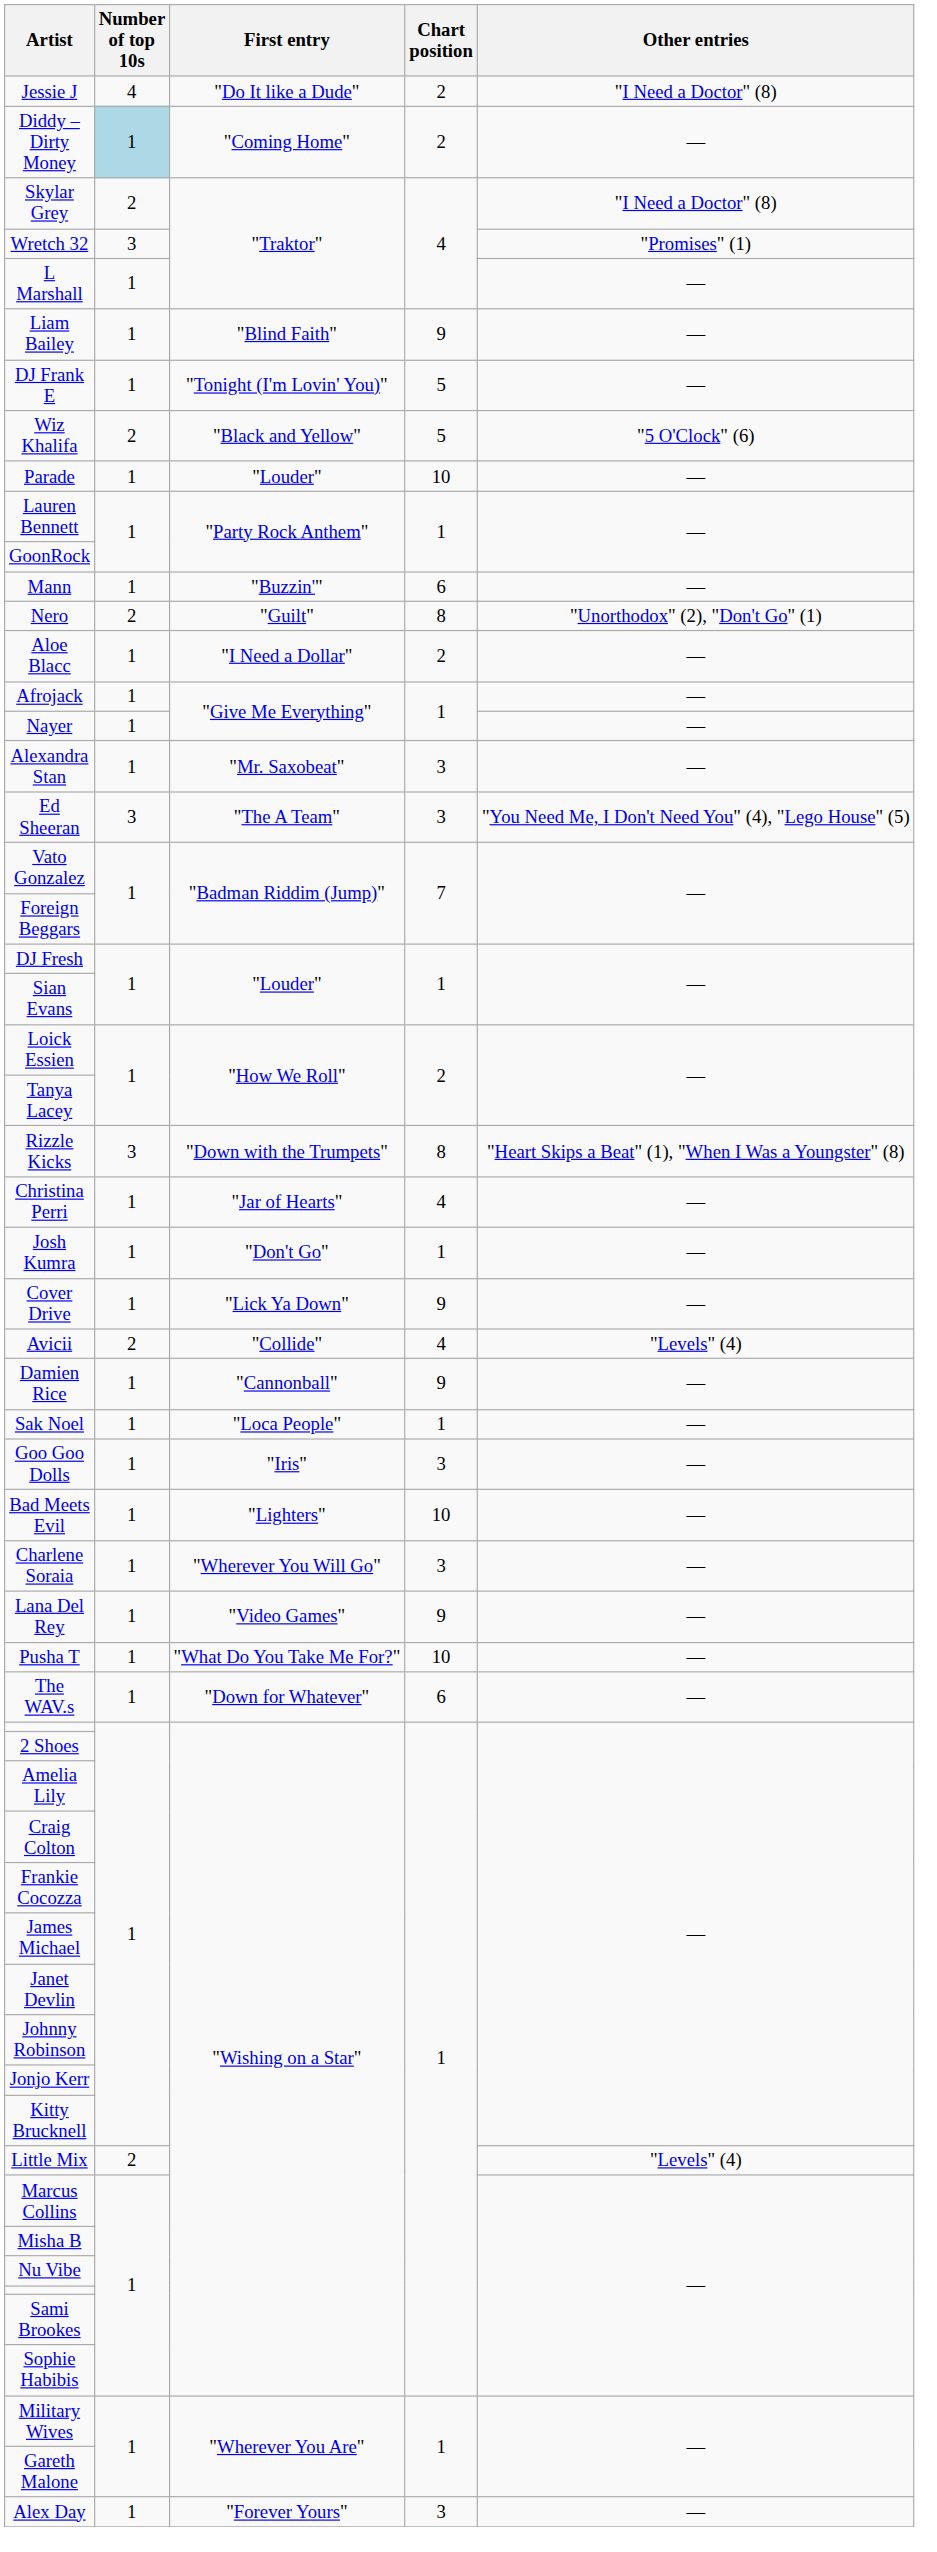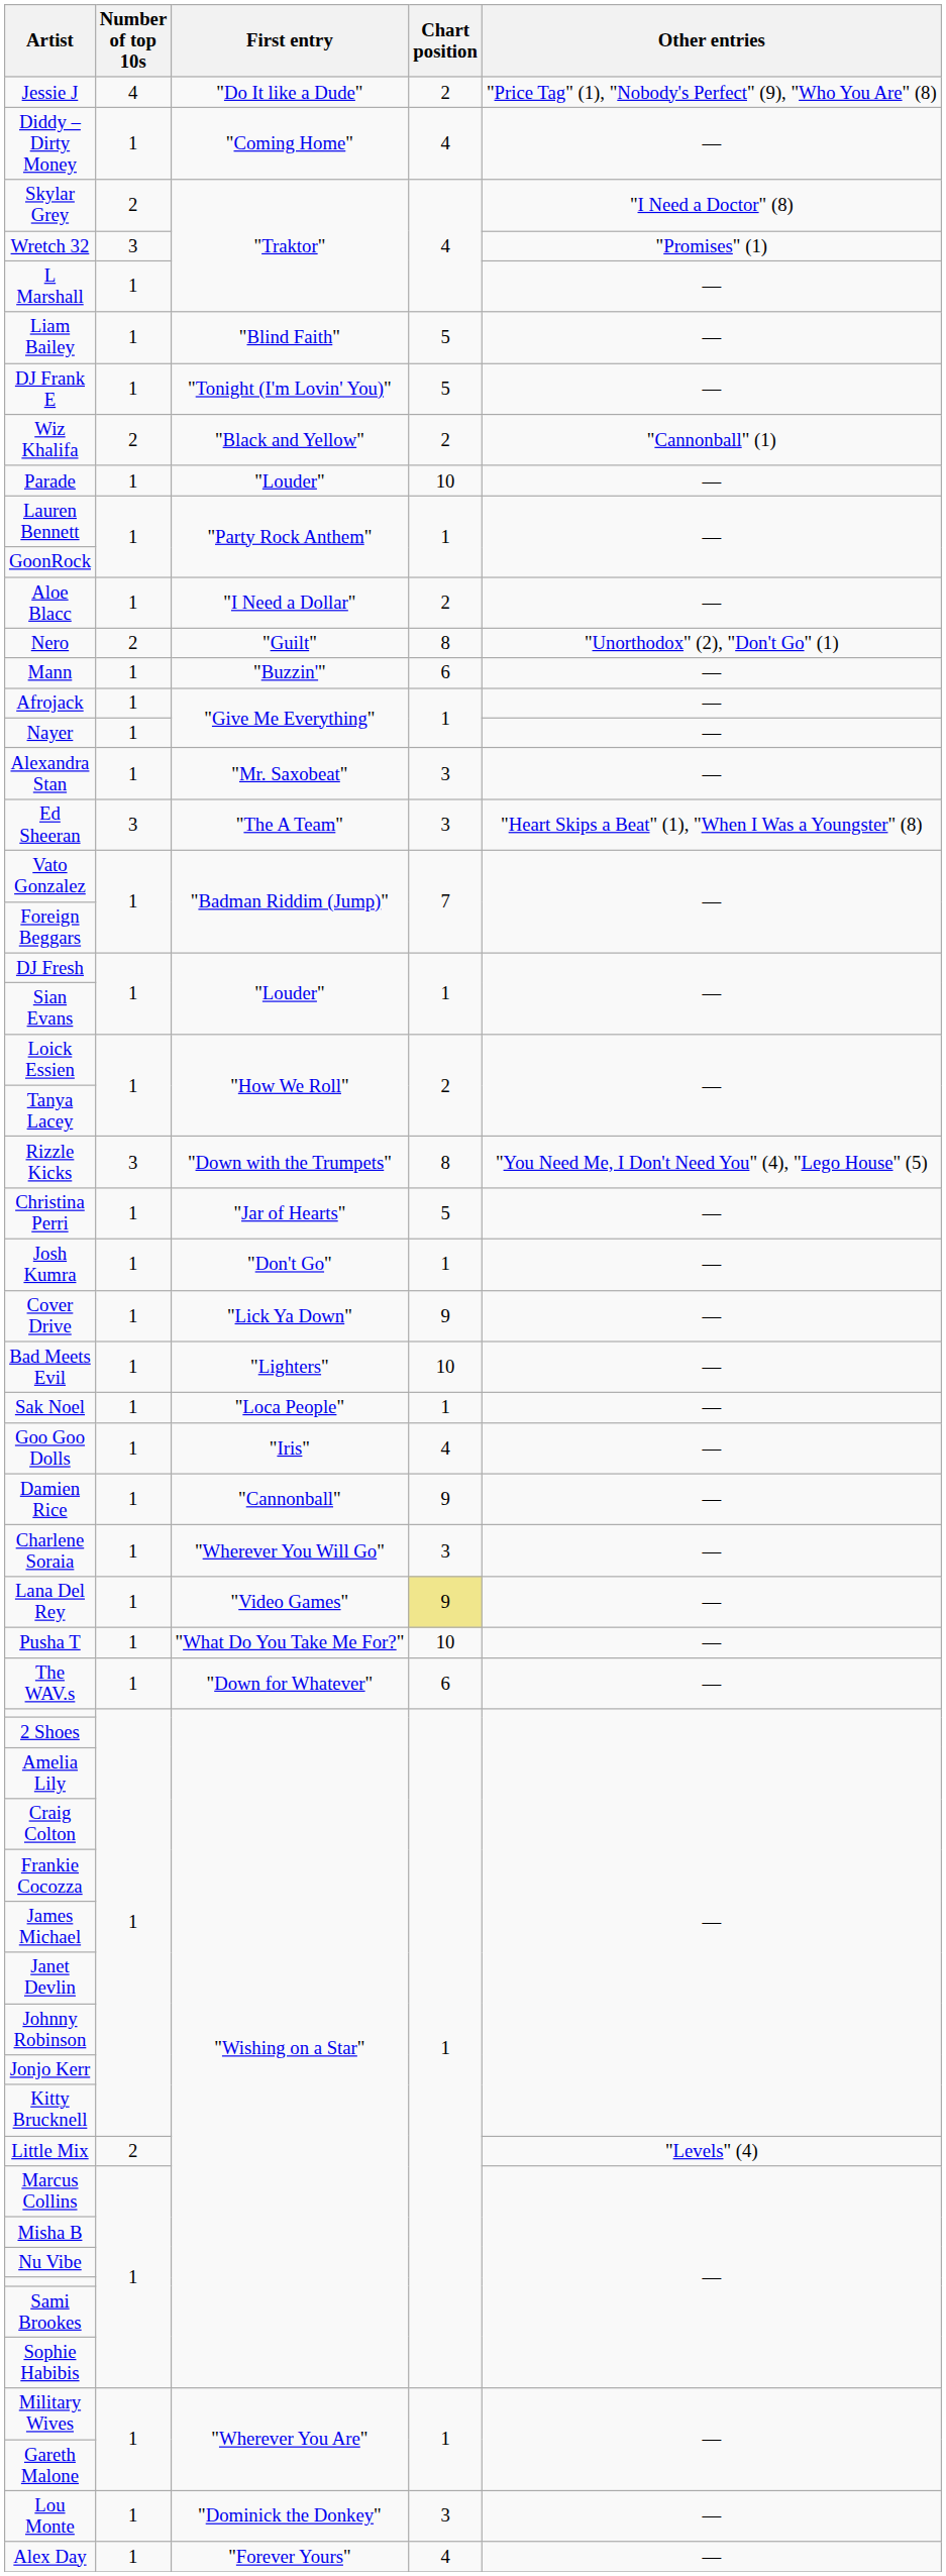 <table class="wikitable sortable mw-collapsible mw-collapsed" style="text-align: center;">
 <tr>
 <th scope="col" style="width:55px;">Artist</th>
 <th scope="col" style="width:55px;" data-sort-type="number">Number of top 10s</th>
 <th scope="col" style="text-align:center;">First entry</th>
 <th scope="col" style="width:55px;" data-sort-type="number">Chart position</th>
 <th scope="col" style="text-align:center;">Other entries</th>
 </tr>
 <tr>
 <td><a href='#'>Jessie J</a></td>
 <td>4</td>
 <td>"<a href='#'>Do It like a Dude</a>"</td>
 <td>2</td>
-<td>"<a href='#'>I Need a Doctor</a>" (8)</td>
+<td>"<a href='#'>Price Tag</a>" (1), "<a href='#'>Nobody's Perfect</a>" (9), "<a href='#'>Who You Are</a>" (8)</td>
 </tr>
 <tr>
 <td><a href='#'>Diddy – Dirty Money</a></td>
-<td style="background: lightblue;">1</td>
+<td>1</td>
 <td>"<a href='#'>Coming Home</a>"</td>
-<td>2</td>
+<td>4</td>
 <td>—</td>
 </tr>
 <tr>
 <td><a href='#'>Skylar Grey</a></td>
 <td>2</td>
 <td rowspan="3">"<a href='#'>Traktor</a>"</td>
 <td rowspan="3">4</td>
 <td>"<a href='#'>I Need a Doctor</a>" (8)</td>
 </tr>
 <tr>
 <td><a href='#'>Wretch 32</a></td>
 <td>3</td>
 <td>"<a href='#'>Promises</a>" (1)</td>
 </tr>
 <tr>
 <td><a href='#'>L Marshall</a></td>
 <td>1</td>
 <td>—</td>
 </tr>
 <tr>
 <td><a href='#'>Liam Bailey</a></td>
 <td>1</td>
 <td>"<a href='#'>Blind Faith</a>"</td>
-<td>9</td>
+<td>5</td>
 <td>—</td>
 </tr>
 <tr>
 <td><a href='#'>DJ Frank E</a></td>
 <td>1</td>
 <td>"<a href='#'>Tonight (I'm Lovin' You)</a>"</td>
 <td>5</td>
 <td>—</td>
 </tr>
 <tr>
 <td><a href='#'>Wiz Khalifa</a></td>
 <td>2</td>
 <td>"<a href='#'>Black and Yellow</a>"</td>
-<td>5</td>
-<td>"<a href='#'>5 O'Clock</a>" (6)</td>
+<td>2</td>
+<td>"<a href='#'>Cannonball</a>" (1)</td>
 </tr>
 <tr>
 <td><a href='#'>Parade</a></td>
 <td>1</td>
 <td>"<a href='#'>Louder</a>"</td>
 <td>10</td>
 <td>—</td>
 </tr>
 <tr>
 <td><a href='#'>Lauren Bennett</a></td>
 <td rowspan="2">1</td>
 <td rowspan="2">"<a href='#'>Party Rock Anthem</a>"</td>
 <td rowspan="2">1</td>
 <td rowspan="2">—</td>
 </tr>
 <tr>
 <td><a href='#'>GoonRock</a></td>
 </tr>
 <tr>
-<td><a href='#'>Mann</a></td>
+<td><a href='#'>Aloe Blacc</a></td>
 <td>1</td>
-<td>"<a href='#'>Buzzin'</a>"</td>
-<td>6</td>
+<td>"<a href='#'>I Need a Dollar</a>"</td>
+<td>2</td>
 <td>—</td>
 </tr>
 <tr>
 <td><a href='#'>Nero</a></td>
 <td>2</td>
 <td>"<a href='#'>Guilt</a>"</td>
 <td>8</td>
 <td>"<a href='#'>Unorthodox</a>" (2), "<a href='#'>Don't Go</a>" (1)</td>
 </tr>
 <tr>
-<td><a href='#'>Aloe Blacc</a></td>
+<td><a href='#'>Mann</a></td>
 <td>1</td>
-<td>"<a href='#'>I Need a Dollar</a>"</td>
-<td>2</td>
+<td>"<a href='#'>Buzzin'</a>"</td>
+<td>6</td>
 <td>—</td>
 </tr>
 <tr>
 <td><a href='#'>Afrojack</a></td>
 <td>1</td>
 <td rowspan="2">"<a href='#'>Give Me Everything</a>"</td>
 <td rowspan="2">1</td>
 <td>—</td>
 </tr>
 <tr>
 <td><a href='#'>Nayer</a></td>
 <td>1</td>
 <td>—</td>
 </tr>
 <tr>
 <td><a href='#'>Alexandra Stan</a></td>
 <td>1</td>
 <td>"<a href='#'>Mr. Saxobeat</a>"</td>
 <td>3</td>
 <td>—</td>
 </tr>
 <tr>
 <td><a href='#'>Ed Sheeran</a></td>
 <td>3</td>
 <td>"<a href='#'>The A Team</a>"</td>
 <td>3</td>
-<td>"<a href='#'>You Need Me, I Don't Need You</a>" (4), "<a href='#'>Lego House</a>" (5)</td>
+<td>"<a href='#'>Heart Skips a Beat</a>" (1), "<a href='#'>When I Was a Youngster</a>" (8)</td>
 </tr>
 <tr>
 <td><a href='#'>Vato Gonzalez</a></td>
 <td rowspan="2">1</td>
 <td rowspan="2">"<a href='#'>Badman Riddim (Jump)</a>"</td>
 <td rowspan="2">7</td>
 <td rowspan="2">—</td>
 </tr>
 <tr>
 <td><a href='#'>Foreign Beggars</a></td>
 </tr>
 <tr>
 <td><a href='#'>DJ Fresh</a></td>
 <td rowspan="2">1</td>
 <td rowspan="2">"<a href='#'>Louder</a>"</td>
 <td rowspan="2">1</td>
 <td rowspan="2">—</td>
 </tr>
 <tr>
 <td><a href='#'>Sian Evans</a></td>
 </tr>
 <tr>
 <td><a href='#'>Loick Essien</a></td>
 <td rowspan="2">1</td>
 <td rowspan="2">"<a href='#'>How We Roll</a>"</td>
 <td rowspan="2">2</td>
 <td rowspan="2">—</td>
 </tr>
 <tr>
 <td><a href='#'>Tanya Lacey</a></td>
 </tr>
 <tr>
 <td><a href='#'>Rizzle Kicks</a></td>
 <td>3</td>
 <td>"<a href='#'>Down with the Trumpets</a>"</td>
 <td>8</td>
-<td>"<a href='#'>Heart Skips a Beat</a>" (1), "<a href='#'>When I Was a Youngster</a>" (8)</td>
+<td>"<a href='#'>You Need Me, I Don't Need You</a>" (4), "<a href='#'>Lego House</a>" (5)</td>
 </tr>
 <tr>
 <td><a href='#'>Christina Perri</a></td>
 <td>1</td>
 <td>"<a href='#'>Jar of Hearts</a>"</td>
-<td>4</td>
+<td>5</td>
 <td>—</td>
 </tr>
 <tr>
 <td><a href='#'>Josh Kumra</a></td>
 <td>1</td>
 <td>"<a href='#'>Don't Go</a>"</td>
 <td>1</td>
 <td>—</td>
 </tr>
 <tr>
 <td><a href='#'>Cover Drive</a></td>
 <td>1</td>
 <td>"<a href='#'>Lick Ya Down</a>"</td>
 <td>9</td>
 <td>—</td>
 </tr>
 <tr>
-<td><a href='#'>Avicii</a></td>
-<td>2</td>
-<td>"<a href='#'>Collide</a>"</td>
-<td>4</td>
-<td>"<a href='#'>Levels</a>" (4)</td>
-</tr>
-<tr>
-<td><a href='#'>Damien Rice</a></td>
+<td><a href='#'>Bad Meets Evil</a></td>
 <td>1</td>
-<td>"<a href='#'>Cannonball</a>"</td>
-<td>9</td>
+<td>"<a href='#'>Lighters</a>"</td>
+<td>10</td>
 <td>—</td>
 </tr>
 <tr>
 <td><a href='#'>Sak Noel</a></td>
 <td>1</td>
 <td>"<a href='#'>Loca People</a>"</td>
 <td>1</td>
 <td>—</td>
 </tr>
 <tr>
 <td><a href='#'>Goo Goo Dolls</a></td>
 <td>1</td>
 <td>"<a href='#'>Iris</a>"</td>
-<td>3</td>
+<td>4</td>
 <td>—</td>
 </tr>
 <tr>
-<td><a href='#'>Bad Meets Evil</a></td>
+<td><a href='#'>Damien Rice</a></td>
 <td>1</td>
-<td>"<a href='#'>Lighters</a>"</td>
-<td>10</td>
+<td>"<a href='#'>Cannonball</a>"</td>
+<td>9</td>
 <td>—</td>
 </tr>
 <tr>
 <td><a href='#'>Charlene Soraia</a></td>
 <td>1</td>
 <td>"<a href='#'>Wherever You Will Go</a>"</td>
 <td>3</td>
 <td>—</td>
 </tr>
 <tr>
 <td><a href='#'>Lana Del Rey</a></td>
 <td>1</td>
 <td>"<a href='#'>Video Games</a>"</td>
-<td>9</td>
+<td style="background: khaki;">9</td>
 <td>—</td>
 </tr>
 <tr>
 <td><a href='#'>Pusha T</a></td>
 <td>1</td>
 <td>"<a href='#'>What Do You Take Me For?</a>"</td>
 <td>10</td>
 <td>—</td>
 </tr>
 <tr>
 <td><a href='#'>The WAV.s</a></td>
 <td>1</td>
 <td>"<a href='#'>Down for Whatever</a>"</td>
 <td>6</td>
 <td>—</td>
 </tr>
 <tr>
 <td><em></em></td>
 <td rowspan="10">1</td>
 <td rowspan="17">"<a href='#'>Wishing on a Star</a>"</td>
 <td rowspan="17">1</td>
 <td rowspan="10">—</td>
 </tr>
 <tr>
 <td><a href='#'>2 Shoes</a></td>
 </tr>
 <tr>
 <td><a href='#'>Amelia Lily</a></td>
 </tr>
 <tr>
 <td><a href='#'>Craig Colton</a></td>
 </tr>
 <tr>
 <td><a href='#'>Frankie Cocozza</a></td>
 </tr>
 <tr>
 <td><a href='#'>James Michael</a></td>
 </tr>
 <tr>
 <td><a href='#'>Janet Devlin</a></td>
 </tr>
 <tr>
 <td><a href='#'>Johnny Robinson</a></td>
 </tr>
 <tr>
 <td><a href='#'>Jonjo Kerr</a></td>
 </tr>
 <tr>
 <td><a href='#'>Kitty Brucknell</a></td>
 </tr>
 <tr>
 <td><a href='#'>Little Mix</a></td>
 <td>2</td>
 <td>"<a href='#'>Levels</a>" (4)</td>
 </tr>
 <tr>
 <td><a href='#'>Marcus Collins</a></td>
 <td rowspan="6">1</td>
 <td rowspan="6">—</td>
 </tr>
 <tr>
 <td><a href='#'>Misha B</a></td>
 </tr>
 <tr>
 <td><a href='#'>Nu Vibe</a></td>
 </tr>
 <tr>
 <td></td>
 </tr>
 <tr>
 <td><a href='#'>Sami Brookes</a></td>
 </tr>
 <tr>
 <td><a href='#'>Sophie Habibis</a></td>
 </tr>
 <tr>
 <td><a href='#'>Military Wives</a></td>
 <td rowspan="2">1</td>
 <td rowspan="2">"<a href='#'>Wherever You Are</a>"</td>
 <td rowspan="2">1</td>
 <td rowspan="2">—</td>
 </tr>
 <tr>
 <td><a href='#'>Gareth Malone</a></td>
 </tr>
 <tr>
+<td><a href='#'>Lou Monte</a></td>
+<td>1</td>
+<td>"<a href='#'>Dominick the Donkey</a>"</td>
+<td>3</td>
+<td>—</td>
+</tr>
+<tr>
 <td><a href='#'>Alex Day</a></td>
 <td>1</td>
 <td>"<a href='#'>Forever Yours</a>"</td>
-<td>3</td>
+<td>4</td>
 <td>—</td>
 </tr>
 <tr>
 </tr>
 </table>
